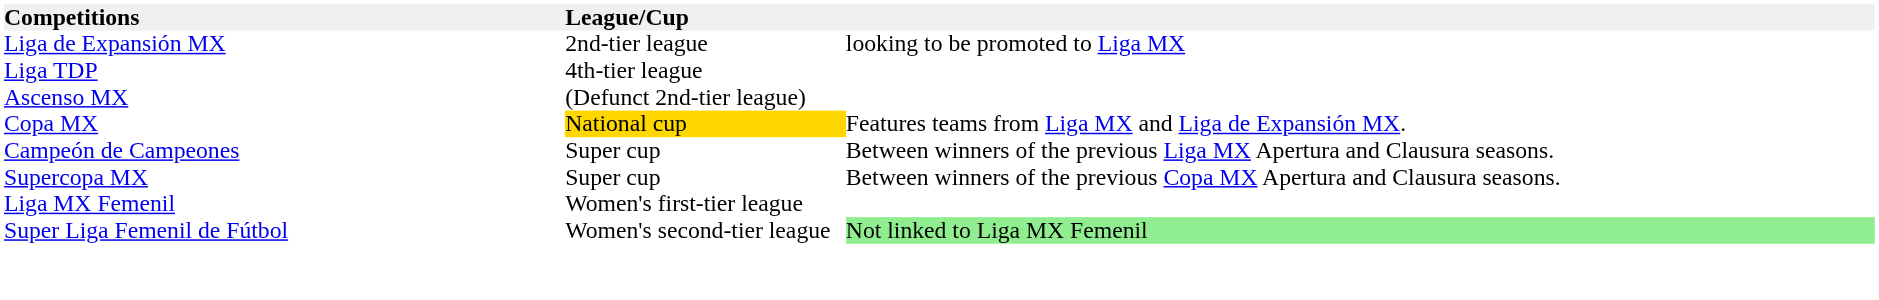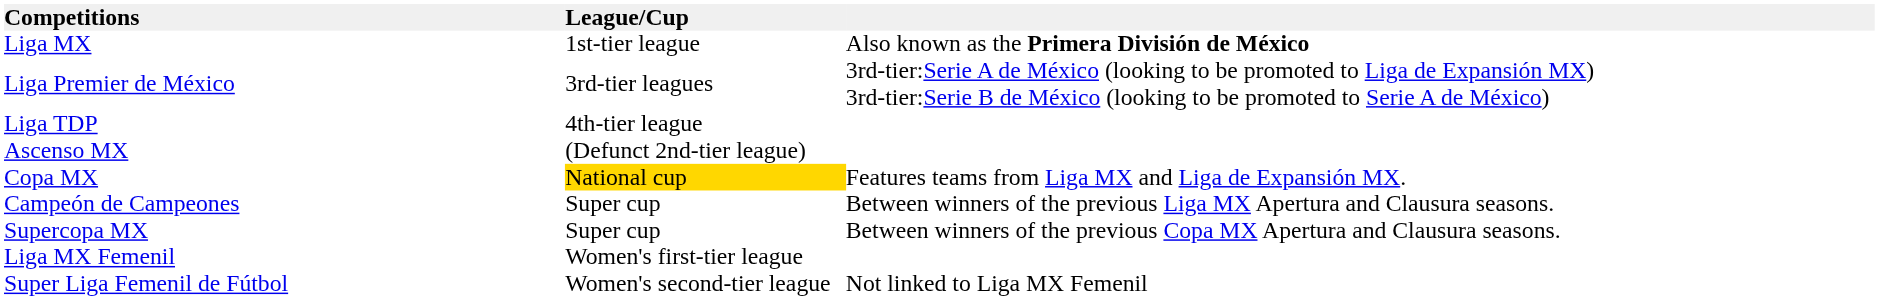 <table width="100%" cellspacing="0" cellpadding="0">
 <tr bgcolor="F0F0F0">
 <th width="30%" align="left"> Competitions</th>
 <th width="15%" align="left">League/Cup</th>
 <th width="55%" align="left"></th>
 </tr>
 <tr>
-<td><a href='#'>Liga de Expansión MX</a></td>
-<td>2nd-tier league</td>
-<td>looking to be promoted to <a href='#'>Liga MX</a></td>
+<td><a href='#'>Liga MX</a></td>
+<td>1st-tier league</td>
+<td>Also known as the <strong>Primera División de México</strong></td>
+</tr>
+<tr>
+<td><a href='#'>Liga Premier de México</a></td>
+<td>3rd-tier leagues</td>
+<td>3rd-tier:<a href='#'>Serie A de México</a> (looking to be promoted to <a href='#'>Liga de Expansión MX</a>)<br>3rd-tier:<a href='#'>Serie B de México</a> (looking to be promoted to <a href='#'>Serie A de México</a>)</td>
 </tr>
 <tr>
 <td><a href='#'>Liga TDP</a></td>
 <td>4th-tier league</td>
 <td> </td>
 </tr>
 <tr>
 <td><a href='#'>Ascenso MX</a></td>
 <td>(Defunct 2nd-tier league)</td>
 <td></td>
 </tr>
 <tr>
 <td><a href='#'>Copa MX</a></td>
 <td style="background: gold;">National cup</td>
 <td>Features teams from <a href='#'>Liga MX</a> and <a href='#'>Liga de Expansión MX</a>.</td>
 </tr>
 <tr>
 <td><a href='#'>Campeón de Campeones</a></td>
 <td>Super cup</td>
 <td>Between winners of the previous <a href='#'>Liga MX</a> Apertura and Clausura seasons.</td>
 </tr>
 <tr>
 <td><a href='#'>Supercopa MX</a></td>
 <td>Super cup</td>
 <td>Between winners of the previous <a href='#'>Copa MX</a> Apertura and Clausura seasons.</td>
 </tr>
 <tr>
 <td><a href='#'>Liga MX Femenil</a></td>
 <td>Women's first-tier league</td>
 <td> </td>
 </tr>
 <tr>
 <td><a href='#'>Super Liga Femenil de Fútbol</a></td>
 <td>Women's second-tier league</td>
-<td style="background: lightgreen;">Not linked to Liga MX Femenil</td>
+<td>Not linked to Liga MX Femenil</td>
 </tr>
 </table>
